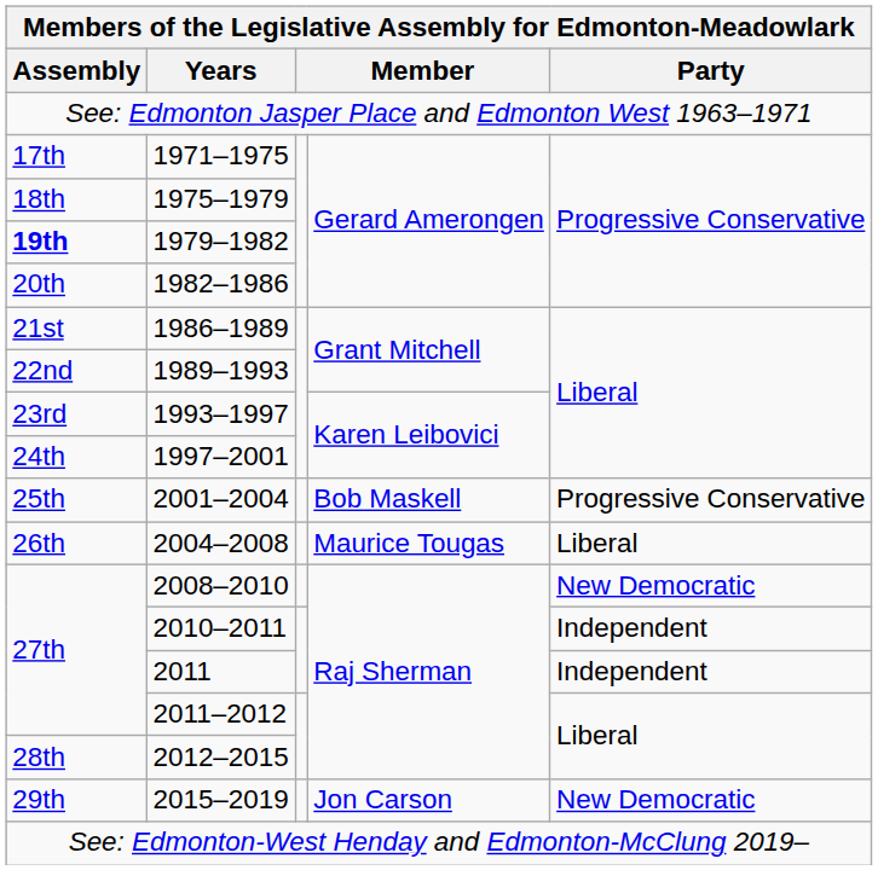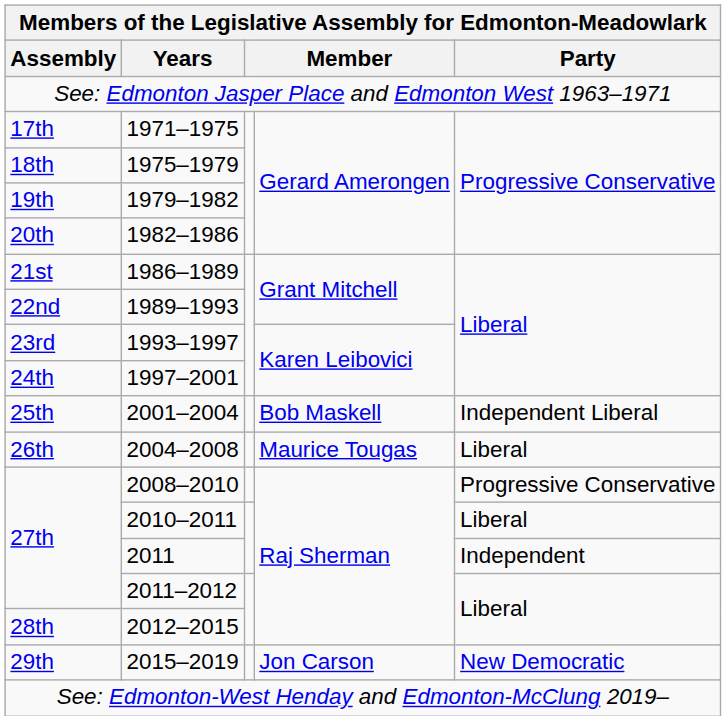 <table class="wikitable" align=right>
 <tr>
 <th colspan=5>Members of the Legislative Assembly for Edmonton-Meadowlark</th>
 </tr>
 <tr>
 <th>Assembly</th>
 <th>Years</th>
 <th colspan="2">Member</th>
 <th>Party</th>
 </tr>
 <tr>
 <td align="center" colspan=5><em>See: <a href='#'>Edmonton Jasper Place</a> and <a href='#'>Edmonton West</a> 1963–1971</em></td>
 </tr>
 <tr>
 <td><a href='#'>17th</a></td>
 <td>1971–1975</td>
 <td rowspan=4 ></td>
 <td rowspan=4><a href='#'>Gerard Amerongen</a></td>
 <td rowspan=4><a href='#'>Progressive Conservative</a></td>
 </tr>
 <tr>
 <td><a href='#'>18th</a></td>
 <td>1975–1979</td>
 </tr>
 <tr>
-<td><strong><a href='#'>19th</a></strong></td>
+<td><a href='#'>19th</a></td>
 <td>1979–1982</td>
 </tr>
 <tr>
 <td><a href='#'>20th</a></td>
 <td>1982–1986</td>
 </tr>
 <tr>
 <td><a href='#'>21st</a></td>
 <td>1986–1989</td>
 <td rowspan=4 ></td>
 <td rowspan=2><a href='#'>Grant Mitchell</a></td>
 <td rowspan=4><a href='#'>Liberal</a></td>
 </tr>
 <tr>
 <td><a href='#'>22nd</a></td>
 <td>1989–1993</td>
 </tr>
 <tr>
 <td><a href='#'>23rd</a></td>
 <td>1993–1997</td>
 <td rowspan=2><a href='#'>Karen Leibovici</a></td>
 </tr>
 <tr>
 <td><a href='#'>24th</a></td>
 <td>1997–2001</td>
 </tr>
 <tr>
 <td><a href='#'>25th</a></td>
 <td>2001–2004</td>
 <td></td>
 <td><a href='#'>Bob Maskell</a></td>
-<td>Progressive Conservative</td>
+<td>Independent Liberal</td>
 </tr>
 <tr>
 <td><a href='#'>26th</a></td>
 <td>2004–2008</td>
 <td></td>
 <td><a href='#'>Maurice Tougas</a></td>
 <td>Liberal</td>
 </tr>
 <tr>
 <td rowspan=4><a href='#'>27th</a></td>
 <td>2008–2010</td>
 <td></td>
 <td rowspan=5><a href='#'>Raj Sherman</a></td>
-<td><a href='#'>New Democratic</a></td>
+<td>Progressive Conservative</td>
 </tr>
 <tr>
 <td>2010–2011</td>
 <td rowspan=2 ></td>
-<td>Independent</td>
+<td>Liberal</td>
 </tr>
 <tr>
 <td>2011</td>
 <td>Independent</td>
 </tr>
 <tr>
 <td>2011–2012</td>
 <td rowspan=2 ></td>
 <td rowspan=2>Liberal</td>
 </tr>
 <tr>
 <td><a href='#'>28th</a></td>
 <td>2012–2015</td>
 </tr>
 <tr>
 <td><a href='#'>29th</a></td>
 <td>2015–2019</td>
 <td></td>
 <td><a href='#'>Jon Carson</a></td>
 <td><a href='#'>New Democratic</a></td>
 </tr>
 <tr>
 <td align="center" colspan=5><em>See: <a href='#'>Edmonton-West Henday</a> and <a href='#'>Edmonton-McClung</a> 2019–</em></td>
 </tr>
 </table>
